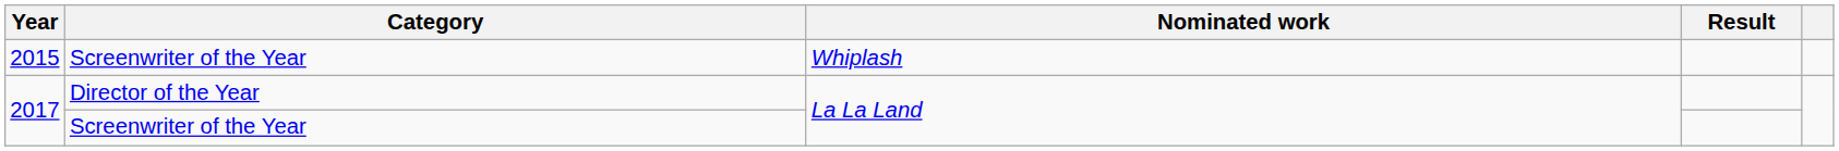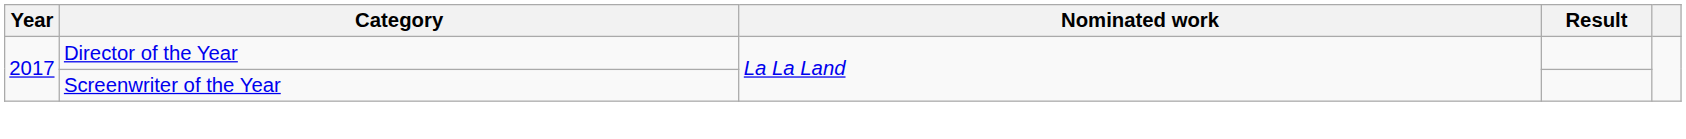 <table class=wikitable>
 <tr>
 <th scope="col" style="width:1em;">Year</th>
 <th scope="col" style="width:33em;">Category</th>
 <th scope="col" style="width:39em;">Nominated work</th>
 <th scope="col" style="width:5em;">Result</th>
 <th scope="col" style="width:1em;"></th>
-</tr>
-<tr>
-<td><a href='#'>2015</a></td>
-<td><a href='#'>Screenwriter of the Year</a></td>
-<td><em><a href='#'>Whiplash</a></em></td>
-<td></td>
-<td></td>
 </tr>
 <tr>
 <td rowspan="2"><a href='#'>2017</a></td>
 <td><a href='#'>Director of the Year</a></td>
 <td rowspan="2"><em><a href='#'>La La Land</a></em></td>
 <td></td>
 <td rowspan="2"></td>
 </tr>
 <tr>
 <td><a href='#'>Screenwriter of the Year</a></td>
 <td></td>
 </tr>
 </table>
